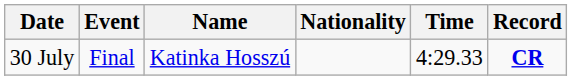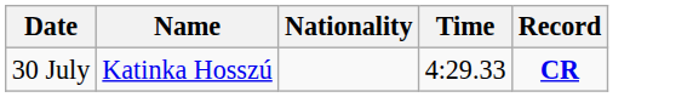 <table class="wikitable" style=text-align:center>
 <tr>
 <th>Date</th>
-<th>Event</th>
 <th>Name</th>
 <th>Nationality</th>
 <th>Time</th>
 <th>Record</th>
 </tr>
 <tr>
 <td>30 July</td>
-<td><a href='#'>Final</a></td>
 <td align=left><a href='#'>Katinka Hosszú</a></td>
 <td align=left></td>
 <td>4:29.33</td>
 <td><strong><a href='#'>CR</a></strong></td>
 </tr>
 </table>
